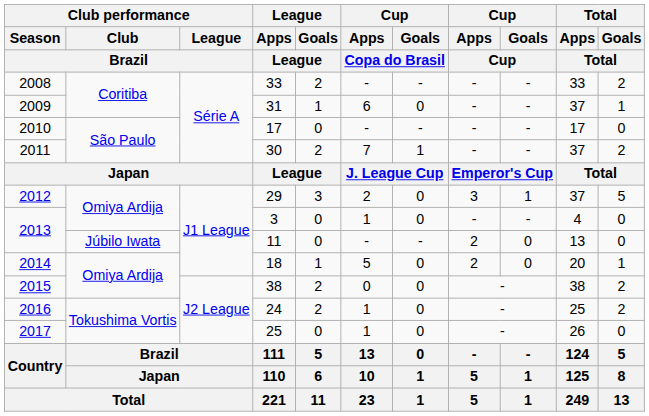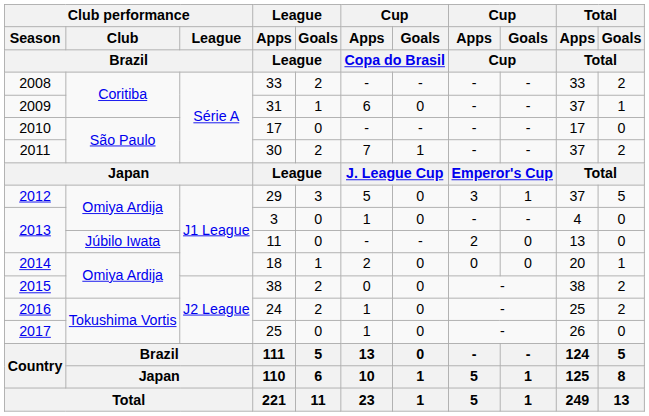 <table class="wikitable" style="text-align:center;">
 <tr>
 <th colspan=3>Club performance</th>
 <th colspan=2>League</th>
 <th colspan=2>Cup</th>
 <th colspan=2>Cup</th>
 <th colspan=2>Total</th>
 </tr>
 <tr>
 <th>Season</th>
 <th>Club</th>
 <th>League</th>
 <th>Apps</th>
 <th>Goals</th>
 <th>Apps</th>
 <th>Goals</th>
 <th>Apps</th>
 <th>Goals</th>
 <th>Apps</th>
 <th>Goals</th>
 </tr>
 <tr>
 <th colspan=3>Brazil</th>
 <th colspan=2>League</th>
 <th colspan=2><a href='#'>Copa do Brasil</a></th>
 <th colspan=2>Cup</th>
 <th colspan=2>Total</th>
 </tr>
 <tr>
 <td>2008</td>
 <td rowspan="2"><a href='#'>Coritiba</a></td>
 <td rowspan="4"><a href='#'>Série A</a></td>
 <td>33</td>
 <td>2</td>
 <td>-</td>
 <td>-</td>
 <td>-</td>
 <td>-</td>
 <td>33</td>
 <td>2</td>
 </tr>
 <tr>
 <td>2009</td>
 <td>31</td>
 <td>1</td>
 <td>6</td>
 <td>0</td>
 <td>-</td>
 <td>-</td>
 <td>37</td>
 <td>1</td>
 </tr>
 <tr>
 <td>2010</td>
 <td rowspan="2"><a href='#'>São Paulo</a></td>
 <td>17</td>
 <td>0</td>
 <td>-</td>
 <td>-</td>
 <td>-</td>
 <td>-</td>
 <td>17</td>
 <td>0</td>
 </tr>
 <tr>
 <td>2011</td>
 <td>30</td>
 <td>2</td>
 <td>7</td>
 <td>1</td>
 <td>-</td>
 <td>-</td>
 <td>37</td>
 <td>2</td>
 </tr>
 <tr>
 <th colspan=3>Japan</th>
 <th colspan=2>League</th>
 <th colspan=2><a href='#'>J. League Cup</a></th>
 <th colspan=2><a href='#'>Emperor's Cup</a></th>
 <th colspan=2>Total</th>
 </tr>
 <tr>
 <td><a href='#'>2012</a></td>
 <td rowspan="2"><a href='#'>Omiya Ardija</a></td>
 <td rowspan="4"><a href='#'>J1 League</a></td>
 <td>29</td>
 <td>3</td>
-<td>2</td>
+<td>5</td>
 <td>0</td>
 <td>3</td>
 <td>1</td>
 <td>37</td>
 <td>5</td>
 </tr>
 <tr>
 <td rowspan="2"><a href='#'>2013</a></td>
 <td>3</td>
 <td>0</td>
 <td>1</td>
 <td>0</td>
 <td>-</td>
 <td>-</td>
 <td>4</td>
 <td>0</td>
 </tr>
 <tr>
 <td><a href='#'>Júbilo Iwata</a></td>
 <td>11</td>
 <td>0</td>
 <td>-</td>
 <td>-</td>
 <td>2</td>
 <td>0</td>
 <td>13</td>
 <td>0</td>
 </tr>
 <tr>
 <td><a href='#'>2014</a></td>
 <td rowspan="2"><a href='#'>Omiya Ardija</a></td>
 <td>18</td>
 <td>1</td>
-<td>5</td>
+<td>2</td>
 <td>0</td>
-<td>2</td>
+<td>0</td>
 <td>0</td>
 <td>20</td>
 <td>1</td>
 </tr>
 <tr>
 <td><a href='#'>2015</a></td>
 <td rowspan="3"><a href='#'>J2 League</a></td>
 <td>38</td>
 <td>2</td>
 <td>0</td>
 <td>0</td>
 <td colspan="2">-</td>
 <td>38</td>
 <td>2</td>
 </tr>
 <tr>
 <td><a href='#'>2016</a></td>
 <td rowspan="2"><a href='#'>Tokushima Vortis</a></td>
 <td>24</td>
 <td>2</td>
 <td>1</td>
 <td>0</td>
 <td colspan="2">-</td>
 <td>25</td>
 <td>2</td>
 </tr>
 <tr>
 <td><a href='#'>2017</a></td>
 <td>25</td>
 <td>0</td>
 <td>1</td>
 <td>0</td>
 <td colspan="2">-</td>
 <td>26</td>
 <td>0</td>
 </tr>
 <tr>
 <th rowspan=2>Country</th>
 <th colspan=2>Brazil</th>
 <th>111</th>
 <th>5</th>
 <th>13</th>
 <th>0</th>
 <th>-</th>
 <th>-</th>
 <th>124</th>
 <th>5</th>
 </tr>
 <tr>
 <th colspan=2>Japan</th>
 <th>110</th>
 <th>6</th>
 <th>10</th>
 <th>1</th>
 <th>5</th>
 <th>1</th>
 <th>125</th>
 <th>8</th>
 </tr>
 <tr>
 <th colspan=3>Total</th>
 <th>221</th>
 <th>11</th>
 <th>23</th>
 <th>1</th>
 <th>5</th>
 <th>1</th>
 <th>249</th>
 <th>13</th>
 </tr>
 </table>
